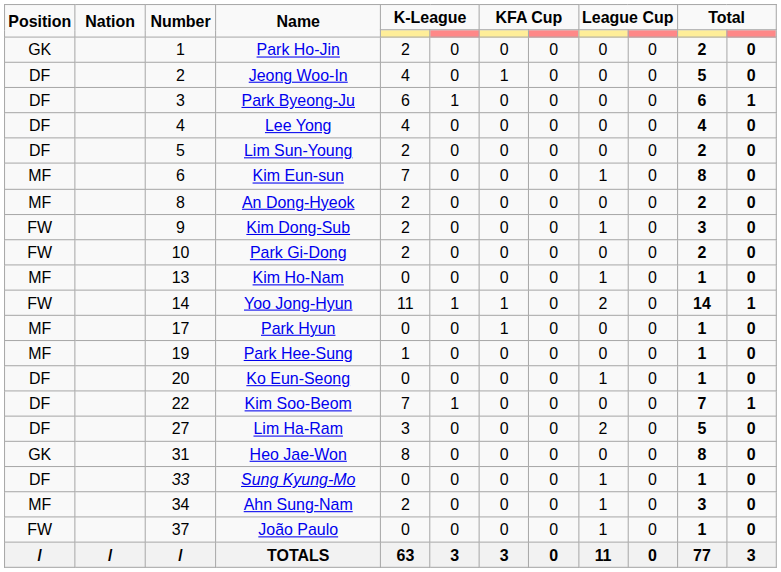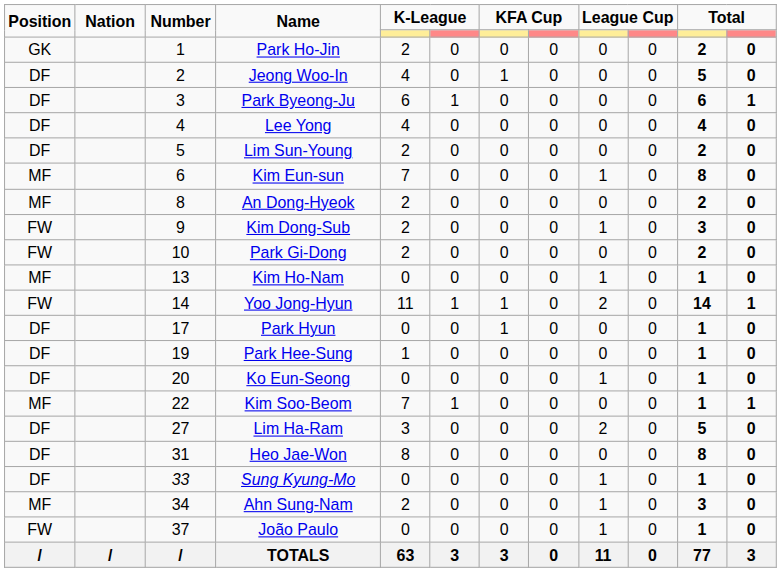 <table class="wikitable" style="font-size: 95%; text-align: center;">
 <tr>
 <td rowspan="2" width="60" align="center"><strong>Position</strong></td>
 <td rowspan="2" width="60" align="center"><strong>Nation</strong></td>
 <td rowspan="2" width="60" align="center"><strong>Number</strong></td>
 <td rowspan="2" width="150" align="center"><strong>Name</strong></td>
 <td colspan="2" width="80" align="center"><strong>K-League</strong></td>
 <td colspan="2" width="80" align="center"><strong>KFA Cup</strong></td>
 <td colspan="2" width="80" align="center"><strong>League Cup</strong></td>
 <td colspan="2" width="80" align="center"><strong>Total</strong></td>
 </tr>
 <tr>
 <th width="40" style="background: #FFEE99"></th>
 <th width="40" style="background: #FF8888"></th>
 <th width="40" style="background: #FFEE99"></th>
 <th width="40" style="background: #FF8888"></th>
 <th width="40" style="background: #FFEE99"></th>
 <th width="40" style="background: #FF8888"></th>
 <th width="40" style="background: #FFEE99"></th>
 <th width="40" style="background: #FF8888"></th>
 </tr>
 <tr>
 <td>GK</td>
 <td></td>
 <td>1</td>
 <td><a href='#'>Park Ho-Jin</a></td>
 <td>2</td>
 <td>0</td>
 <td>0</td>
 <td>0</td>
 <td>0</td>
 <td>0</td>
 <td><strong>2</strong></td>
 <td><strong>0</strong></td>
 </tr>
 <tr>
 <td>DF</td>
 <td></td>
 <td>2</td>
 <td><a href='#'>Jeong Woo-In</a></td>
 <td>4</td>
 <td>0</td>
 <td>1</td>
 <td>0</td>
 <td>0</td>
 <td>0</td>
 <td><strong>5</strong></td>
 <td><strong>0</strong></td>
 </tr>
 <tr>
 <td>DF</td>
 <td></td>
 <td>3</td>
 <td><a href='#'>Park Byeong-Ju</a></td>
 <td>6</td>
 <td>1</td>
 <td>0</td>
 <td>0</td>
 <td>0</td>
 <td>0</td>
 <td><strong>6</strong></td>
 <td><strong>1</strong></td>
 </tr>
 <tr>
 <td>DF</td>
 <td></td>
 <td>4</td>
 <td><a href='#'>Lee Yong</a></td>
 <td>4</td>
 <td>0</td>
 <td>0</td>
 <td>0</td>
 <td>0</td>
 <td>0</td>
 <td><strong>4</strong></td>
 <td><strong>0</strong></td>
 </tr>
 <tr>
 <td>DF</td>
 <td></td>
 <td>5</td>
 <td><a href='#'>Lim Sun-Young</a></td>
 <td>2</td>
 <td>0</td>
 <td>0</td>
 <td>0</td>
 <td>0</td>
 <td>0</td>
 <td><strong>2</strong></td>
 <td><strong>0</strong></td>
 </tr>
 <tr>
 <td>MF</td>
 <td></td>
 <td>6</td>
 <td><a href='#'>Kim Eun-sun</a></td>
 <td>7</td>
 <td>0</td>
 <td>0</td>
 <td>0</td>
 <td>1</td>
 <td>0</td>
 <td><strong>8</strong></td>
 <td><strong>0</strong></td>
 </tr>
 <tr>
 <td>MF</td>
 <td></td>
 <td>8</td>
 <td><a href='#'>An Dong-Hyeok</a></td>
 <td>2</td>
 <td>0</td>
 <td>0</td>
 <td>0</td>
 <td>0</td>
 <td>0</td>
 <td><strong>2</strong></td>
 <td><strong>0</strong></td>
 </tr>
 <tr>
 <td>FW</td>
 <td></td>
 <td>9</td>
 <td><a href='#'>Kim Dong-Sub</a></td>
 <td>2</td>
 <td>0</td>
 <td>0</td>
 <td>0</td>
 <td>1</td>
 <td>0</td>
 <td><strong>3</strong></td>
 <td><strong>0</strong></td>
 </tr>
 <tr>
 <td>FW</td>
 <td></td>
 <td>10</td>
 <td><a href='#'>Park Gi-Dong</a></td>
 <td>2</td>
 <td>0</td>
 <td>0</td>
 <td>0</td>
 <td>0</td>
 <td>0</td>
 <td><strong>2</strong></td>
 <td><strong>0</strong></td>
 </tr>
 <tr>
 <td>MF</td>
 <td></td>
 <td>13</td>
 <td><a href='#'>Kim Ho-Nam</a></td>
 <td>0</td>
 <td>0</td>
 <td>0</td>
 <td>0</td>
 <td>1</td>
 <td>0</td>
 <td><strong>1</strong></td>
 <td><strong>0</strong></td>
 </tr>
 <tr>
 <td>FW</td>
 <td></td>
 <td>14</td>
 <td><a href='#'>Yoo Jong-Hyun</a></td>
 <td>11</td>
 <td>1</td>
 <td>1</td>
 <td>0</td>
 <td>2</td>
 <td>0</td>
 <td><strong>14</strong></td>
 <td><strong>1</strong></td>
 </tr>
 <tr>
-<td>MF</td>
+<td>DF</td>
 <td></td>
 <td>17</td>
 <td><a href='#'>Park Hyun</a></td>
 <td>0</td>
 <td>0</td>
 <td>1</td>
 <td>0</td>
 <td>0</td>
 <td>0</td>
 <td><strong>1</strong></td>
 <td><strong>0</strong></td>
 </tr>
 <tr>
-<td>MF</td>
+<td>DF</td>
 <td></td>
 <td>19</td>
 <td><a href='#'>Park Hee-Sung</a></td>
 <td>1</td>
 <td>0</td>
 <td>0</td>
 <td>0</td>
 <td>0</td>
 <td>0</td>
 <td><strong>1</strong></td>
 <td><strong>0</strong></td>
 </tr>
 <tr>
 <td>DF</td>
 <td></td>
 <td>20</td>
 <td><a href='#'>Ko Eun-Seong</a></td>
 <td>0</td>
 <td>0</td>
 <td>0</td>
 <td>0</td>
 <td>1</td>
 <td>0</td>
 <td><strong>1</strong></td>
 <td><strong>0</strong></td>
 </tr>
 <tr>
-<td>DF</td>
+<td>MF</td>
 <td></td>
 <td>22</td>
 <td><a href='#'>Kim Soo-Beom</a></td>
 <td>7</td>
 <td>1</td>
 <td>0</td>
 <td>0</td>
 <td>0</td>
 <td>0</td>
-<td><strong>7</strong></td>
+<td><strong>1</strong></td>
 <td><strong>1</strong></td>
 </tr>
 <tr>
 <td>DF</td>
 <td></td>
 <td>27</td>
 <td><a href='#'>Lim Ha-Ram</a></td>
 <td>3</td>
 <td>0</td>
 <td>0</td>
 <td>0</td>
 <td>2</td>
 <td>0</td>
 <td><strong>5</strong></td>
 <td><strong>0</strong></td>
 </tr>
 <tr>
-<td>GK</td>
+<td>DF</td>
 <td></td>
 <td>31</td>
 <td><a href='#'>Heo Jae-Won</a></td>
 <td>8</td>
 <td>0</td>
 <td>0</td>
 <td>0</td>
 <td>0</td>
 <td>0</td>
 <td><strong>8</strong></td>
 <td><strong>0</strong></td>
 </tr>
 <tr>
 <td>DF</td>
 <td></td>
 <td><em>33</em></td>
 <td><em><a href='#'>Sung Kyung-Mo</a></em></td>
 <td>0</td>
 <td>0</td>
 <td>0</td>
 <td>0</td>
 <td>1</td>
 <td>0</td>
 <td><strong>1</strong></td>
 <td><strong>0</strong></td>
 </tr>
 <tr>
 <td>MF</td>
 <td></td>
 <td>34</td>
 <td><a href='#'>Ahn Sung-Nam</a></td>
 <td>2</td>
 <td>0</td>
 <td>0</td>
 <td>0</td>
 <td>1</td>
 <td>0</td>
 <td><strong>3</strong></td>
 <td><strong>0</strong></td>
 </tr>
 <tr>
 <td>FW</td>
 <td></td>
 <td>37</td>
 <td><a href='#'>João Paulo</a></td>
 <td>0</td>
 <td>0</td>
 <td>0</td>
 <td>0</td>
 <td>1</td>
 <td>0</td>
 <td><strong>1</strong></td>
 <td><strong>0</strong></td>
 </tr>
 <tr>
 <th>/</th>
 <th>/</th>
 <th>/</th>
 <th>TOTALS</th>
 <th>63</th>
 <th>3</th>
 <th>3</th>
 <th>0</th>
 <th>11</th>
 <th>0</th>
 <th>77</th>
 <th>3</th>
 </tr>
 </table>
